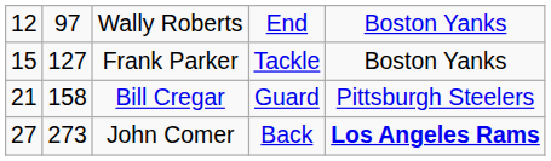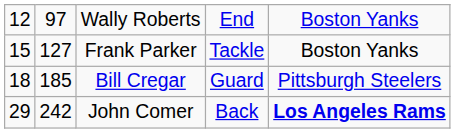 <table class="wikitable" style="text-align:center">
 <tr>
 <td>12</td>
 <td>97</td>
 <td>Wally Roberts</td>
 <td><a href='#'>End</a></td>
 <td><a href='#'>Boston Yanks</a></td>
 </tr>
 <tr>
 <td>15</td>
 <td>127</td>
 <td>Frank Parker</td>
 <td><a href='#'>Tackle</a></td>
 <td>Boston Yanks</td>
 </tr>
 <tr>
-<td>21</td>
-<td>158</td>
+<td>18</td>
+<td>185</td>
 <td><a href='#'>Bill Cregar</a></td>
 <td><a href='#'>Guard</a></td>
 <td><a href='#'>Pittsburgh Steelers</a></td>
 </tr>
 <tr>
-<td>27</td>
-<td>273</td>
+<td>29</td>
+<td>242</td>
 <td>John Comer</td>
 <td><a href='#'>Back</a></td>
 <td><strong><a href='#'>Los Angeles Rams</a></strong></td>
 </tr>
 </table>
